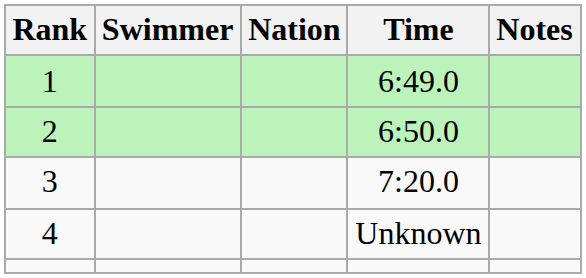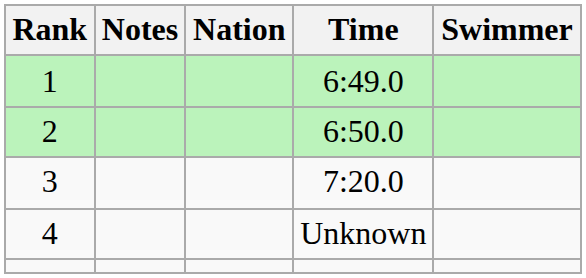 <table class="wikitable sortable" style="text-align:center">
 <tr>
 <th>Rank</th>
-<th>Swimmer</th>
+<th>Notes</th>
 <th>Nation</th>
 <th>Time</th>
-<th>Notes</th>
+<th>Swimmer</th>
 </tr>
 <tr style="background:#bbf3bb;">
 <td>1</td>
-<td align=left></td>
+<td></td>
 <td align=left></td>
 <td>6:49.0</td>
-<td></td>
+<td align=left></td>
 </tr>
 <tr style="background:#bbf3bb;">
 <td>2</td>
-<td align=left></td>
+<td></td>
 <td align=left></td>
 <td>6:50.0</td>
-<td></td>
+<td align=left></td>
 </tr>
 <tr>
 <td>3</td>
-<td align=left></td>
+<td></td>
 <td align=left></td>
 <td>7:20.0</td>
-<td></td>
+<td align=left></td>
 </tr>
 <tr>
 <td>4</td>
-<td align=left></td>
+<td></td>
 <td align=left></td>
 <td>Unknown</td>
-<td></td>
+<td align=left></td>
 </tr>
 <tr>
 <td></td>
-<td align=left></td>
+<td></td>
 <td align=left></td>
 <td></td>
-<td></td>
+<td align=left></td>
 </tr>
 </table>
